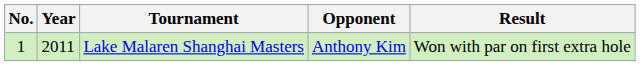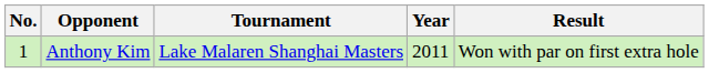 <table class="wikitable" style="font-size:95%;">
 <tr>
 <th>No.</th>
+<th>Opponent</th>
+<th>Tournament</th>
 <th>Year</th>
-<th>Tournament</th>
-<th>Opponent</th>
 <th>Result</th>
 </tr>
 <tr style="background:#D0F0C0;">
 <td align=center>1</td>
+<td> <a href='#'>Anthony Kim</a></td>
+<td><a href='#'>Lake Malaren Shanghai Masters</a></td>
 <td>2011</td>
-<td><a href='#'>Lake Malaren Shanghai Masters</a></td>
-<td> <a href='#'>Anthony Kim</a></td>
 <td>Won with par on first extra hole</td>
 </tr>
 </table>
